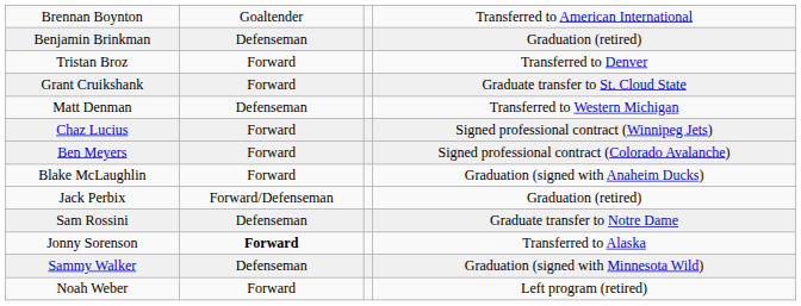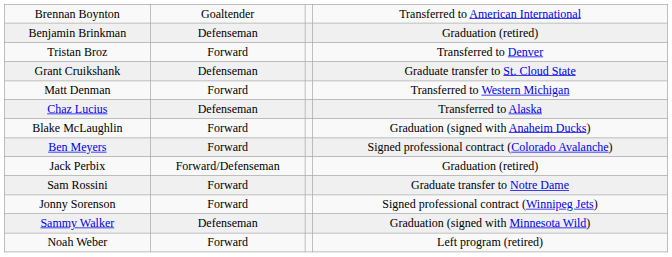 <table class="wikitable" width="70%">
 <tr align="center" bgcolor="">
 <td>Brennan Boynton</td>
 <td>Goaltender</td>
 <td></td>
 <td>Transferred to <a href='#'>American International</a></td>
 </tr>
 <tr align="center" bgcolor="f0f0f0">
 <td>Benjamin Brinkman</td>
 <td>Defenseman</td>
 <td></td>
 <td>Graduation (retired)</td>
 </tr>
 <tr align="center" bgcolor="">
 <td>Tristan Broz</td>
 <td>Forward</td>
 <td></td>
 <td>Transferred to <a href='#'>Denver</a></td>
 </tr>
 <tr align="center" bgcolor="f0f0f0">
 <td>Grant Cruikshank</td>
-<td>Forward</td>
+<td>Defenseman</td>
 <td></td>
 <td>Graduate transfer to <a href='#'>St. Cloud State</a></td>
 </tr>
 <tr align="center" bgcolor="">
 <td>Matt Denman</td>
-<td>Defenseman</td>
+<td>Forward</td>
 <td></td>
 <td>Transferred to <a href='#'>Western Michigan</a></td>
 </tr>
 <tr align="center" bgcolor="f0f0f0">
 <td><a href='#'>Chaz Lucius</a></td>
+<td>Defenseman</td>
+<td></td>
+<td>Transferred to <a href='#'>Alaska</a></td>
+</tr>
+<tr align="center" bgcolor="">
+<td>Blake McLaughlin</td>
 <td>Forward</td>
 <td></td>
-<td>Signed professional contract (<a href='#'>Winnipeg Jets</a>)</td>
+<td>Graduation (signed with <a href='#'>Anaheim Ducks</a>)</td>
 </tr>
 <tr align="center" bgcolor="f0f0f0">
 <td><a href='#'>Ben Meyers</a></td>
 <td>Forward</td>
 <td></td>
 <td>Signed professional contract (<a href='#'>Colorado Avalanche</a>)</td>
-</tr>
-<tr align="center" bgcolor="">
-<td>Blake McLaughlin</td>
-<td>Forward</td>
-<td></td>
-<td>Graduation (signed with <a href='#'>Anaheim Ducks</a>)</td>
 </tr>
 <tr align="center" bgcolor="">
 <td>Jack Perbix</td>
 <td>Forward/Defenseman</td>
 <td></td>
 <td>Graduation (retired)</td>
 </tr>
 <tr align="center" bgcolor="f0f0f0">
 <td>Sam Rossini</td>
-<td>Defenseman</td>
+<td>Forward</td>
 <td></td>
 <td>Graduate transfer to <a href='#'>Notre Dame</a></td>
 </tr>
 <tr align="center" bgcolor="">
 <td>Jonny Sorenson</td>
-<td><strong>Forward</strong></td>
+<td>Forward</td>
 <td></td>
-<td>Transferred to <a href='#'>Alaska</a></td>
+<td>Signed professional contract (<a href='#'>Winnipeg Jets</a>)</td>
 </tr>
 <tr align="center" bgcolor="f0f0f0">
 <td><a href='#'>Sammy Walker</a></td>
 <td>Defenseman</td>
 <td></td>
 <td>Graduation (signed with <a href='#'>Minnesota Wild</a>)</td>
 </tr>
 <tr align="center" bgcolor="">
 <td>Noah Weber</td>
 <td>Forward</td>
 <td></td>
 <td>Left program (retired)</td>
 </tr>
 </table>
